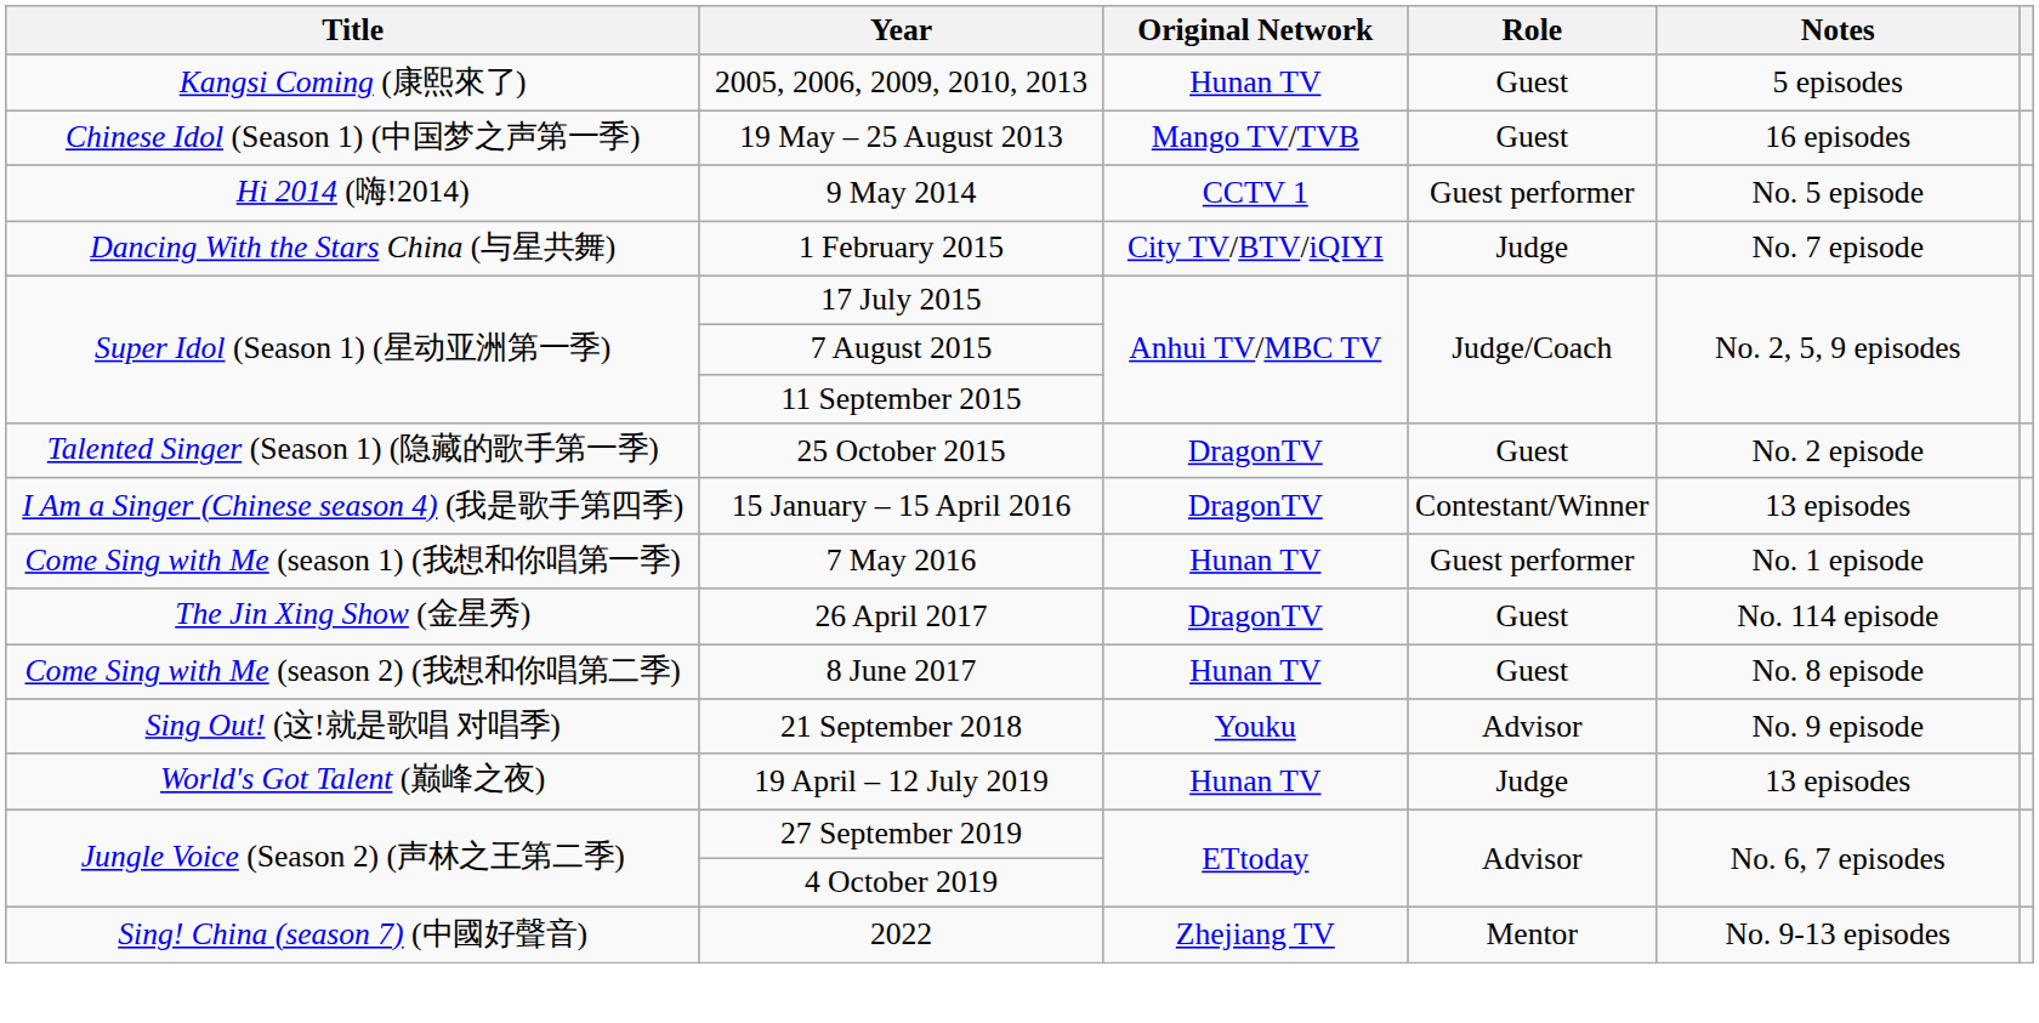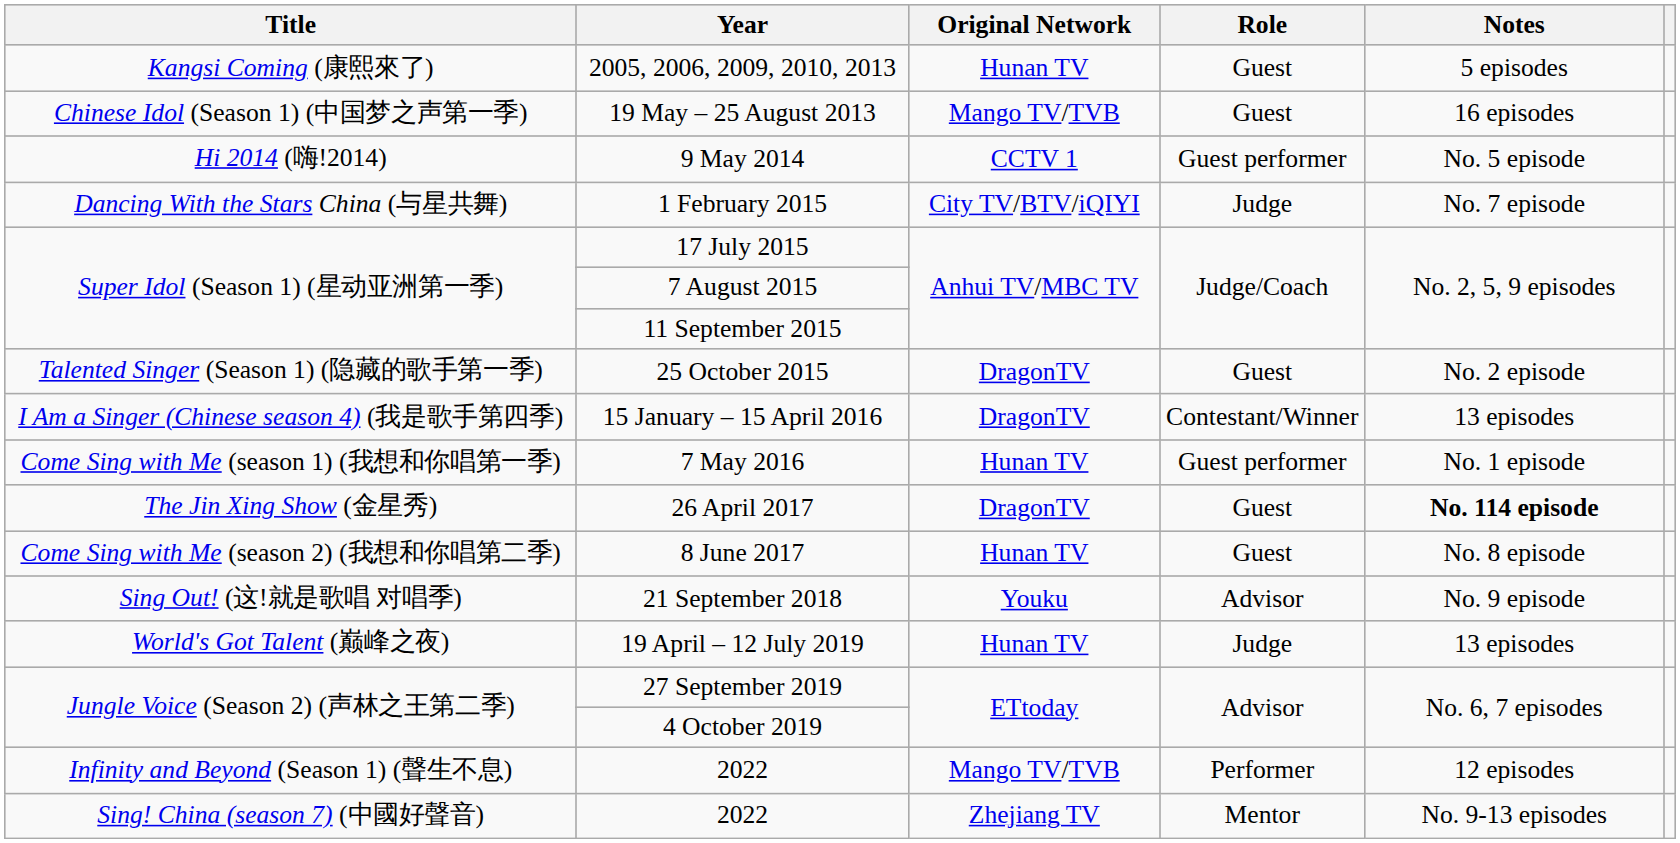 <table class="wikitable" style="text-align:center;">
 <tr>
 <th align="left" width="350px">Title</th>
 <th align="left" width="200px">Year</th>
 <th align="left" width="150px">Original Network</th>
 <th align="left" width="100px">Role</th>
 <th align="left" width="180px">Notes</th>
 <th></th>
 </tr>
 <tr>
 <td><em><a href='#'>Kangsi Coming</a></em> (康熙來了)</td>
 <td>2005, 2006, 2009, 2010, 2013</td>
 <td><a href='#'>Hunan TV</a></td>
 <td>Guest</td>
 <td>5 episodes</td>
 <td></td>
 </tr>
 <tr>
 <td><em><a href='#'>Chinese Idol</a></em> (Season 1) (中国梦之声第一季)</td>
 <td>19 May – 25 August 2013</td>
 <td><a href='#'>Mango TV</a>/<a href='#'>TVB</a></td>
 <td>Guest</td>
 <td>16 episodes</td>
 <td></td>
 </tr>
 <tr>
 <td><em><a href='#'>Hi 2014</a></em> (嗨!2014)</td>
 <td>9 May 2014</td>
 <td><a href='#'>CCTV 1</a></td>
 <td>Guest performer</td>
 <td>No. 5 episode</td>
 <td></td>
 </tr>
 <tr>
 <td><em><a href='#'>Dancing With the Stars</a> China</em> (与星共舞)</td>
 <td>1 February 2015</td>
 <td><a href='#'>City TV</a>/<a href='#'>BTV</a>/<a href='#'>iQIYI</a></td>
 <td>Judge</td>
 <td>No. 7 episode</td>
 <td></td>
 </tr>
 <tr>
 <td rowspan="3"><em><a href='#'>Super Idol</a></em> (Season 1) (星动亚洲第一季)</td>
 <td>17 July 2015</td>
 <td rowspan="3"><a href='#'>Anhui TV</a>/<a href='#'>MBC TV</a></td>
 <td rowspan="3">Judge/Coach</td>
 <td rowspan="3">No. 2, 5, 9 episodes</td>
 <td rowspan="3"></td>
 </tr>
 <tr>
 <td>7 August 2015</td>
 </tr>
 <tr>
 <td>11 September 2015</td>
 </tr>
 <tr>
 <td><em><a href='#'>Talented Singer</a></em> (Season 1) (隐藏的歌手第一季)</td>
 <td>25 October 2015</td>
 <td><a href='#'>DragonTV</a></td>
 <td>Guest</td>
 <td>No. 2 episode</td>
 <td></td>
 </tr>
 <tr>
 <td><em><a href='#'>I Am a Singer (Chinese season 4)</a></em> (我是歌手第四季)</td>
 <td>15 January – 15 April 2016</td>
 <td><a href='#'>DragonTV</a></td>
 <td>Contestant/Winner</td>
 <td>13 episodes</td>
 <td></td>
 </tr>
 <tr>
 <td><em><a href='#'>Come Sing with Me</a></em> (season 1) (我想和你唱第一季)</td>
 <td>7 May 2016</td>
 <td><a href='#'>Hunan TV</a></td>
 <td>Guest performer</td>
 <td>No. 1 episode</td>
 <td></td>
 </tr>
 <tr>
 <td><em><a href='#'>The Jin Xing Show</a></em> (金星秀)</td>
 <td>26 April 2017</td>
 <td><a href='#'>DragonTV</a></td>
 <td>Guest</td>
-<td>No. 114 episode</td>
+<td><strong>No. 114 episode</strong></td>
 <td></td>
 </tr>
 <tr>
 <td><em><a href='#'>Come Sing with Me</a></em> (season 2) (我想和你唱第二季)</td>
 <td>8 June 2017</td>
 <td><a href='#'>Hunan TV</a></td>
 <td>Guest</td>
 <td>No. 8 episode</td>
 <td></td>
 </tr>
 <tr>
 <td><em><a href='#'>Sing Out!</a></em> (这!就是歌唱 对唱季)</td>
 <td>21 September 2018</td>
 <td><a href='#'>Youku</a></td>
 <td>Advisor</td>
 <td>No. 9 episode</td>
 <td></td>
 </tr>
 <tr>
 <td><em><a href='#'>World's Got Talent</a></em> (巅峰之夜)</td>
 <td>19 April – 12 July 2019</td>
 <td><a href='#'>Hunan TV</a></td>
 <td>Judge</td>
 <td>13 episodes</td>
 <td></td>
 </tr>
 <tr>
 <td rowspan="2"><em><a href='#'>Jungle Voice</a></em> (Season 2) (声林之王第二季)</td>
 <td>27 September 2019</td>
 <td rowspan="2"><a href='#'>ETtoday</a></td>
 <td rowspan="2">Advisor</td>
 <td rowspan="2">No. 6, 7 episodes</td>
 <td rowspan="2"></td>
 </tr>
 <tr>
 <td>4 October 2019</td>
 </tr>
 <tr>
+<td><em><a href='#'>Infinity and Beyond</a></em> (Season 1) (聲生不息)</td>
+<td>2022</td>
+<td><a href='#'>Mango TV</a>/<a href='#'>TVB</a></td>
+<td>Performer</td>
+<td>12 episodes</td>
+<td></td>
+</tr>
+<tr>
 <td><em><a href='#'>Sing! China (season 7)</a></em> (中國好聲音)</td>
 <td>2022</td>
 <td><a href='#'>Zhejiang TV</a></td>
 <td>Mentor</td>
 <td>No. 9-13 episodes</td>
 <td></td>
 </tr>
 </table>
